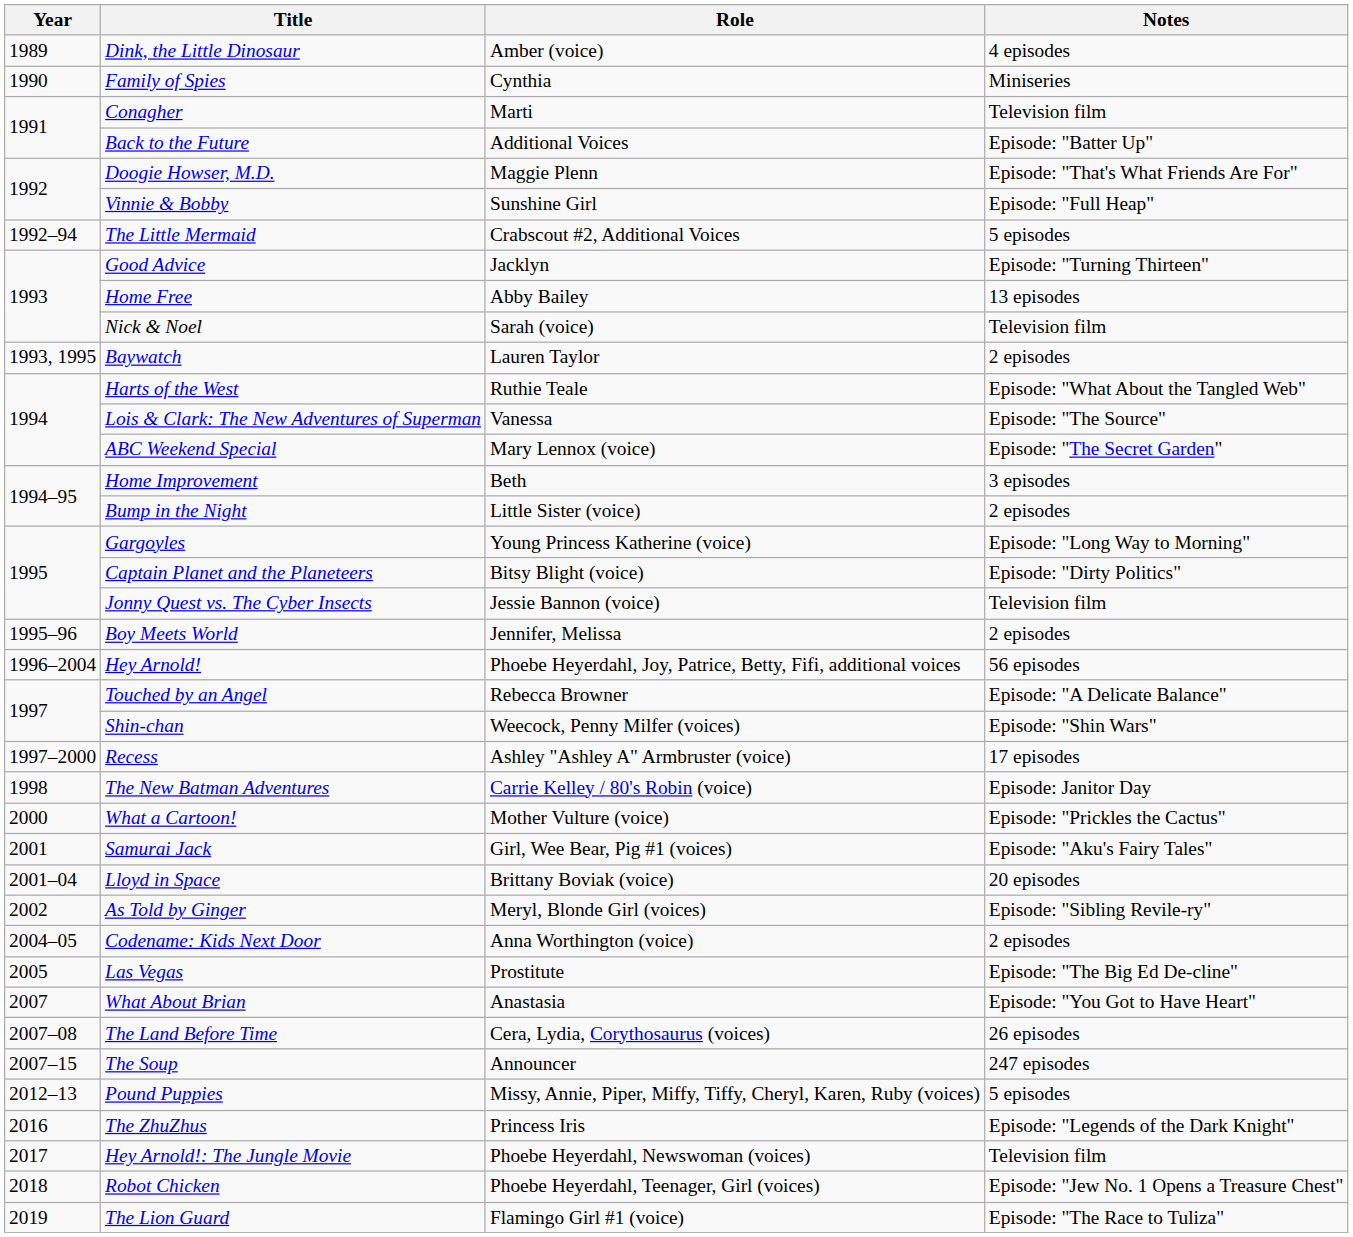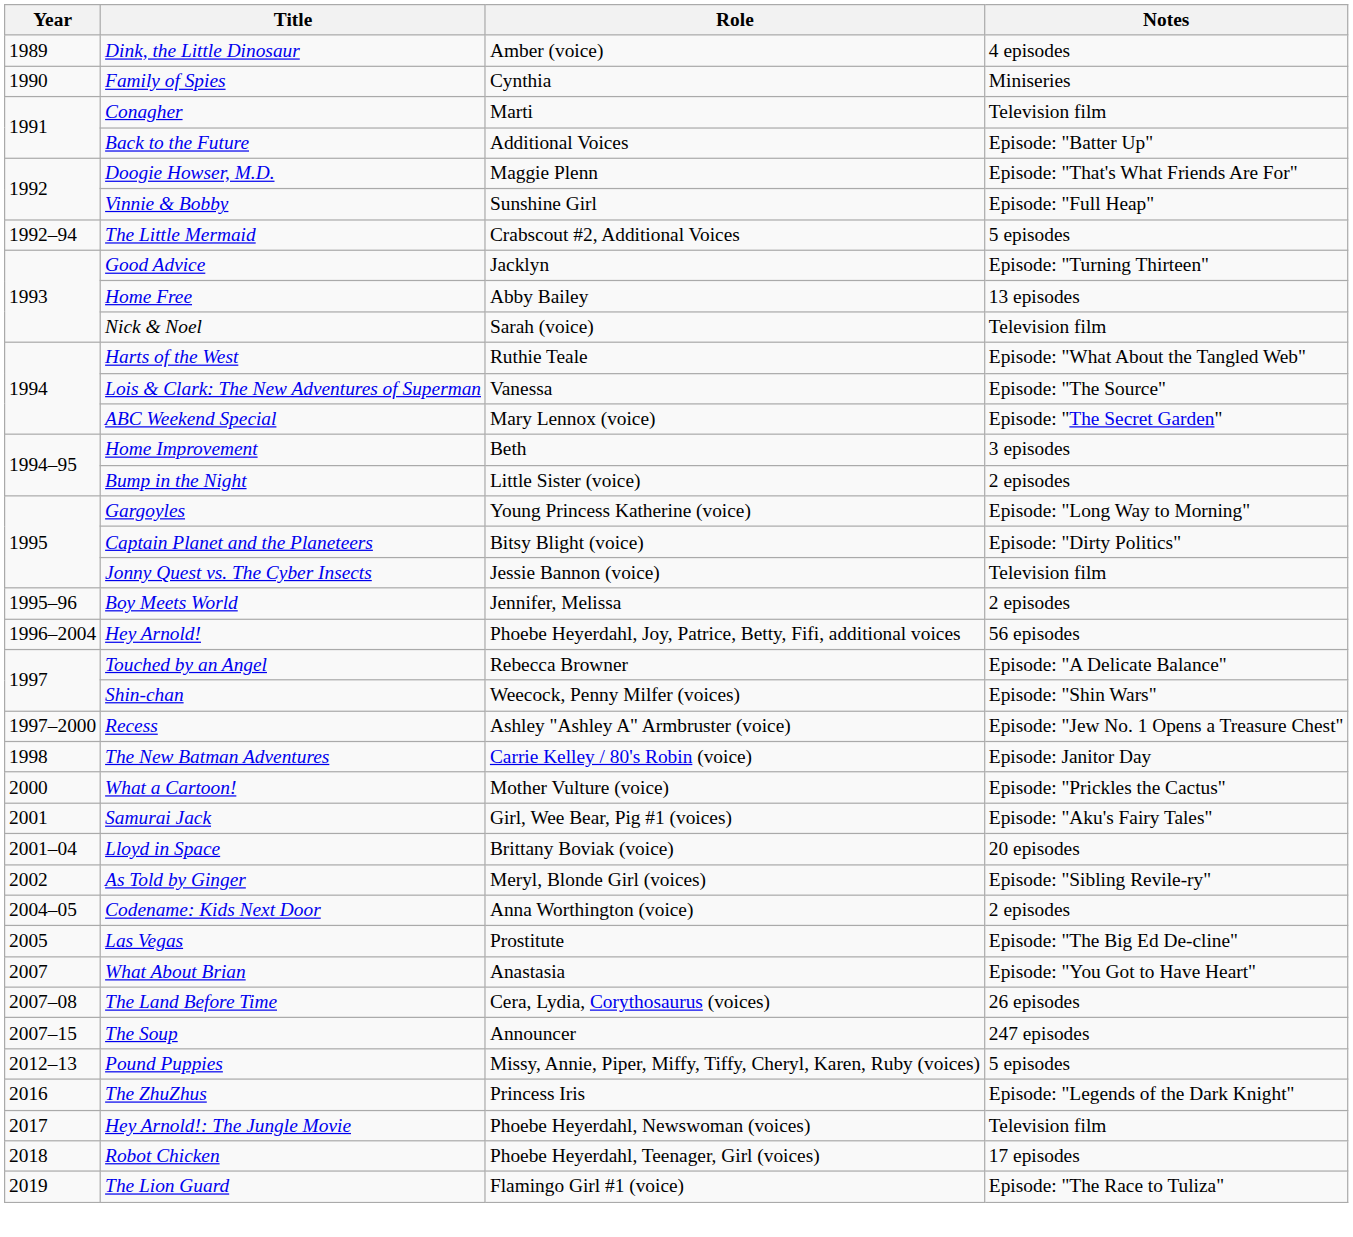 <table class="wikitable sortable">
 <tr>
 <th>Year</th>
 <th>Title</th>
 <th>Role</th>
 <th class="unsortable">Notes</th>
 </tr>
 <tr>
 <td>1989</td>
 <td><em><a href='#'>Dink, the Little Dinosaur</a></em></td>
 <td>Amber (voice)</td>
 <td>4 episodes</td>
 </tr>
 <tr>
 <td>1990</td>
 <td><em><a href='#'>Family of Spies</a></em></td>
 <td>Cynthia</td>
 <td>Miniseries</td>
 </tr>
 <tr>
 <td rowspan="2">1991</td>
 <td><em><a href='#'>Conagher</a></em></td>
 <td>Marti</td>
 <td>Television film</td>
 </tr>
 <tr>
 <td><em><a href='#'>Back to the Future</a></em></td>
 <td>Additional Voices</td>
 <td>Episode: "Batter Up"</td>
 </tr>
 <tr>
 <td rowspan="2">1992</td>
 <td><em><a href='#'>Doogie Howser, M.D.</a></em></td>
 <td>Maggie Plenn</td>
 <td>Episode: "That's What Friends Are For"</td>
 </tr>
 <tr>
 <td><em><a href='#'>Vinnie & Bobby</a></em></td>
 <td>Sunshine Girl</td>
 <td>Episode: "Full Heap"</td>
 </tr>
 <tr>
 <td>1992–94</td>
 <td><em><a href='#'>The Little Mermaid</a></em></td>
 <td>Crabscout #2, Additional Voices</td>
 <td>5 episodes</td>
 </tr>
 <tr>
 <td rowspan="3">1993</td>
 <td><em><a href='#'>Good Advice</a></em></td>
 <td>Jacklyn</td>
 <td>Episode: "Turning Thirteen"</td>
 </tr>
 <tr>
 <td><em><a href='#'>Home Free</a></em></td>
 <td>Abby Bailey</td>
 <td>13 episodes</td>
 </tr>
 <tr>
 <td><em>Nick & Noel</em></td>
 <td>Sarah (voice)</td>
 <td>Television film</td>
-</tr>
-<tr>
-<td>1993, 1995</td>
-<td><em><a href='#'>Baywatch</a></em></td>
-<td>Lauren Taylor</td>
-<td>2 episodes</td>
 </tr>
 <tr>
 <td rowspan="3">1994</td>
 <td><em><a href='#'>Harts of the West</a></em></td>
 <td>Ruthie Teale</td>
 <td>Episode: "What About the Tangled Web"</td>
 </tr>
 <tr>
 <td><em><a href='#'>Lois & Clark: The New Adventures of Superman</a></em></td>
 <td>Vanessa</td>
 <td>Episode: "The Source"</td>
 </tr>
 <tr>
 <td><em><a href='#'>ABC Weekend Special</a></em></td>
 <td>Mary Lennox (voice)</td>
 <td>Episode: "<a href='#'>The Secret Garden</a>"</td>
 </tr>
 <tr>
 <td rowspan="2">1994–95</td>
 <td><em><a href='#'>Home Improvement</a></em></td>
 <td>Beth</td>
 <td>3 episodes</td>
 </tr>
 <tr>
 <td><em><a href='#'>Bump in the Night</a></em></td>
 <td>Little Sister (voice)</td>
 <td>2 episodes</td>
 </tr>
 <tr>
 <td rowspan="3">1995</td>
 <td><em><a href='#'>Gargoyles</a></em></td>
 <td>Young Princess Katherine (voice)</td>
 <td>Episode: "Long Way to Morning"</td>
 </tr>
 <tr>
 <td><em><a href='#'>Captain Planet and the Planeteers</a></em></td>
 <td>Bitsy Blight (voice)</td>
 <td>Episode: "Dirty Politics"</td>
 </tr>
 <tr>
 <td><em><a href='#'>Jonny Quest vs. The Cyber Insects</a></em></td>
 <td>Jessie Bannon (voice)</td>
 <td>Television film</td>
 </tr>
 <tr>
 <td>1995–96</td>
 <td><em><a href='#'>Boy Meets World</a></em></td>
 <td>Jennifer, Melissa</td>
 <td>2 episodes</td>
 </tr>
 <tr>
 <td>1996–2004</td>
 <td><em><a href='#'>Hey Arnold!</a></em></td>
 <td>Phoebe Heyerdahl, Joy, Patrice, Betty, Fifi, additional voices</td>
 <td>56 episodes</td>
 </tr>
 <tr>
 <td rowspan="2">1997</td>
 <td><em><a href='#'>Touched by an Angel</a></em></td>
 <td>Rebecca Browner</td>
 <td>Episode: "A Delicate Balance"</td>
 </tr>
 <tr>
 <td><em><a href='#'>Shin-chan</a></em></td>
 <td>Weecock, Penny Milfer (voices)</td>
 <td>Episode: "Shin Wars"</td>
 </tr>
 <tr>
 <td>1997–2000</td>
 <td><em><a href='#'>Recess</a></em></td>
 <td>Ashley "Ashley A" Armbruster (voice)</td>
-<td>17 episodes</td>
+<td>Episode: "Jew No. 1 Opens a Treasure Chest"</td>
 </tr>
 <tr>
 <td>1998</td>
 <td><em><a href='#'>The New Batman Adventures</a></em></td>
 <td><a href='#'>Carrie Kelley / 80's Robin</a> (voice)</td>
 <td>Episode: Janitor Day</td>
 </tr>
 <tr>
 <td>2000</td>
 <td><em><a href='#'>What a Cartoon!</a></em></td>
 <td>Mother Vulture (voice)</td>
 <td>Episode: "Prickles the Cactus"</td>
 </tr>
 <tr>
 <td>2001</td>
 <td><em><a href='#'>Samurai Jack</a></em></td>
 <td>Girl, Wee Bear, Pig #1 (voices)</td>
 <td>Episode: "Aku's Fairy Tales"</td>
 </tr>
 <tr>
 <td>2001–04</td>
 <td><em><a href='#'>Lloyd in Space</a></em></td>
 <td>Brittany Boviak (voice)</td>
 <td>20 episodes</td>
 </tr>
 <tr>
 <td>2002</td>
 <td><em><a href='#'>As Told by Ginger</a></em></td>
 <td>Meryl, Blonde Girl (voices)</td>
 <td>Episode: "Sibling Revile-ry"</td>
 </tr>
 <tr>
 <td>2004–05</td>
 <td><em><a href='#'>Codename: Kids Next Door</a></em></td>
 <td>Anna Worthington (voice)</td>
 <td>2 episodes</td>
 </tr>
 <tr>
 <td>2005</td>
 <td><em><a href='#'>Las Vegas</a></em></td>
 <td>Prostitute</td>
 <td>Episode: "The Big Ed De-cline"</td>
 </tr>
 <tr>
 <td>2007</td>
 <td><em><a href='#'>What About Brian</a></em></td>
 <td>Anastasia</td>
 <td>Episode: "You Got to Have Heart"</td>
 </tr>
 <tr>
 <td>2007–08</td>
 <td><em><a href='#'>The Land Before Time</a></em></td>
 <td>Cera, Lydia, <a href='#'>Corythosaurus</a> (voices)</td>
 <td>26 episodes</td>
 </tr>
 <tr>
 <td>2007–15</td>
 <td><em><a href='#'>The Soup</a></em></td>
 <td>Announcer</td>
 <td>247 episodes</td>
 </tr>
 <tr>
 <td>2012–13</td>
 <td><em><a href='#'>Pound Puppies</a></em></td>
 <td>Missy, Annie, Piper, Miffy, Tiffy, Cheryl, Karen, Ruby (voices)</td>
 <td>5 episodes</td>
 </tr>
 <tr>
 <td>2016</td>
 <td><em><a href='#'>The ZhuZhus</a></em></td>
 <td>Princess Iris</td>
 <td>Episode: "Legends of the Dark Knight"</td>
 </tr>
 <tr>
 <td>2017</td>
 <td><em><a href='#'>Hey Arnold!: The Jungle Movie</a></em></td>
 <td>Phoebe Heyerdahl, Newswoman (voices)</td>
 <td>Television film</td>
 </tr>
 <tr>
 <td>2018</td>
 <td><em><a href='#'>Robot Chicken</a></em></td>
 <td>Phoebe Heyerdahl, Teenager, Girl (voices)</td>
-<td>Episode: "Jew No. 1 Opens a Treasure Chest"</td>
+<td>17 episodes</td>
 </tr>
 <tr>
 <td>2019</td>
 <td><em><a href='#'>The Lion Guard</a></em></td>
 <td>Flamingo Girl #1 (voice)</td>
 <td>Episode: "The Race to Tuliza"</td>
 </tr>
 </table>
